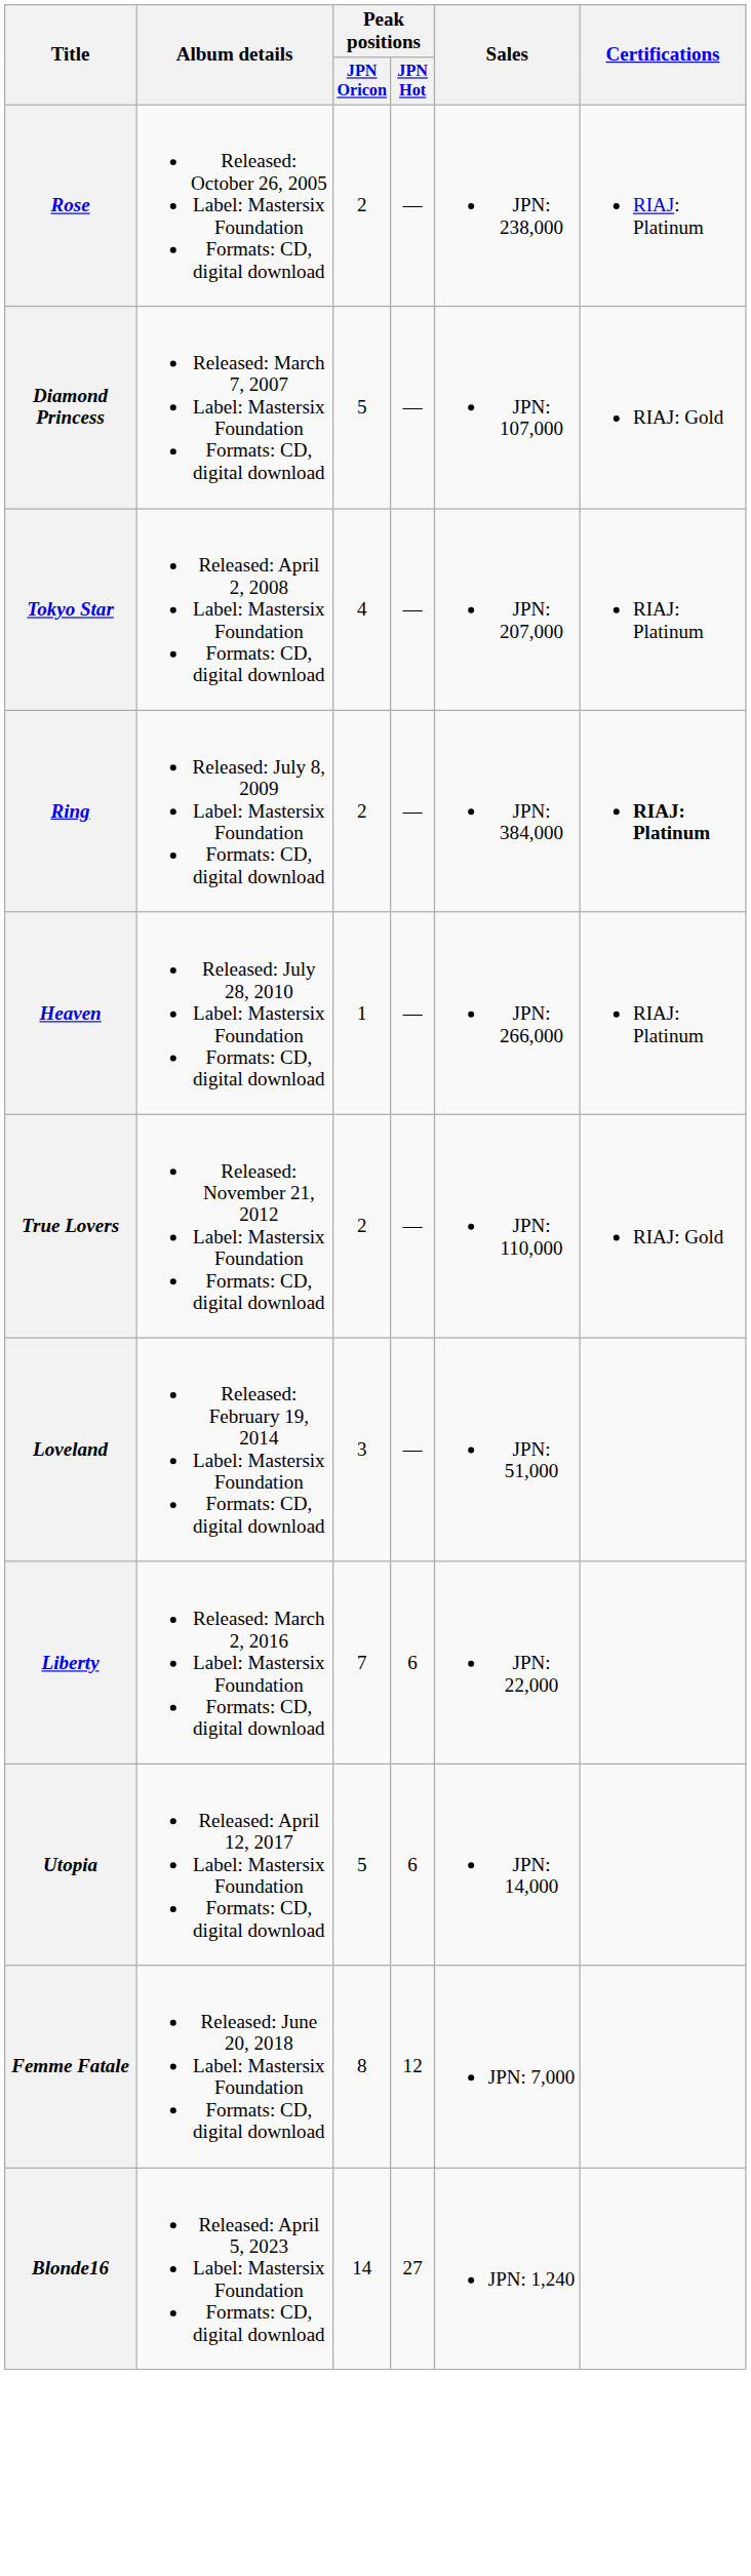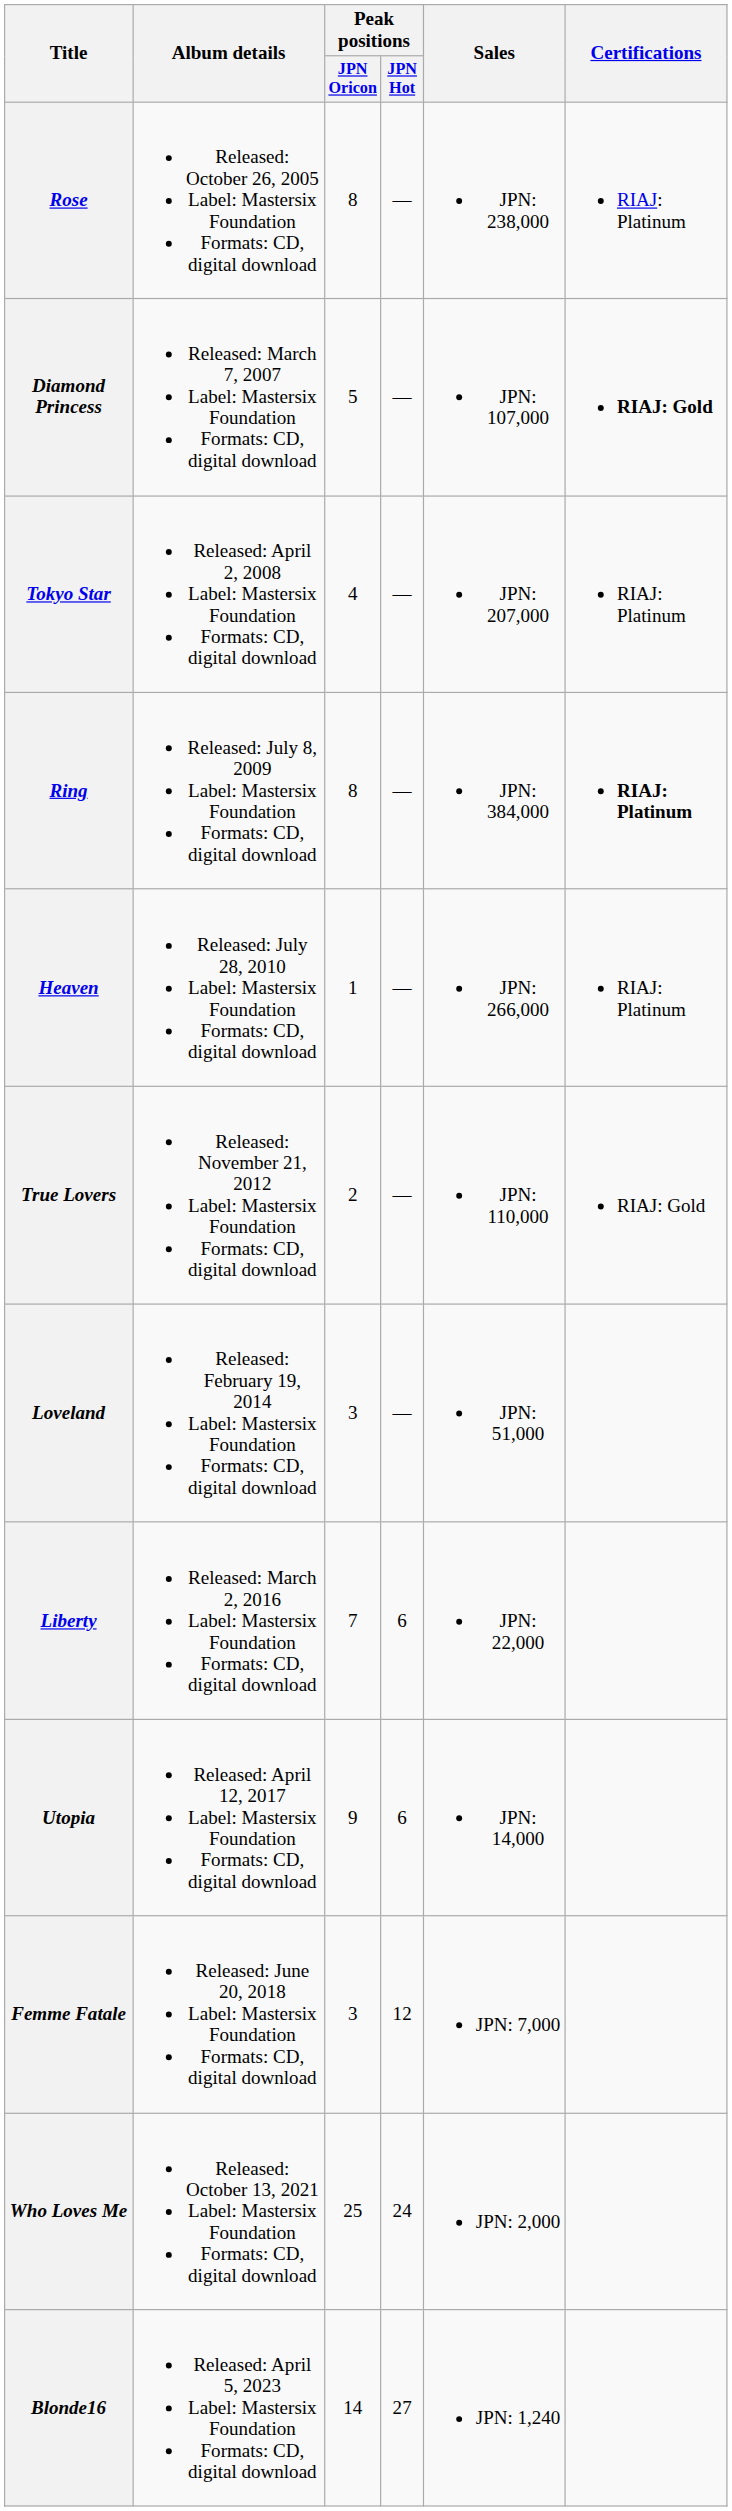 <table class="wikitable plainrowheaders" style="text-align:center;">
 <tr>
 <th style="width:12em;" rowspan="2">Title</th>
 <th style="width:16em;" rowspan="2">Album details</th>
 <th colspan="2">Peak positions</th>
 <th style="width:10em;" rowspan="2">Sales</th>
 <th style="width:12em;" rowspan="2"><a href='#'>Certifications</a></th>
 </tr>
 <tr>
 <th style="width:3em;font-size:85%"><a href='#'>JPN<br>Oricon</a><br></th>
 <th style="width:3em;font-size:85%"><a href='#'>JPN<br>Hot</a><br></th>
 </tr>
 <tr>
 <th scope="row"><em><a href='#'>Rose</a></em></th>
 <td><br><ul><li>Released: October 26, 2005</li><li>Label: Mastersix Foundation</li><li>Formats: CD, digital download</li></ul></td>
-<td>2</td>
+<td>8</td>
 <td>—</td>
 <td><br><ul><li>JPN: 238,000</li></ul></td>
 <td align="left"><br><ul><li><a href='#'>RIAJ</a>: Platinum</li></ul></td>
 </tr>
 <tr>
 <th scope="row"><em>Diamond Princess</em></th>
 <td><br><ul><li>Released: March 7, 2007</li><li>Label: Mastersix Foundation</li><li>Formats: CD, digital download</li></ul></td>
 <td>5</td>
 <td>—</td>
 <td><br><ul><li>JPN: 107,000</li></ul></td>
-<td align="left"><br><ul><li>RIAJ: Gold</li></ul></td>
+<td align="left"><strong><br><ul><li>RIAJ: Gold</li></ul></strong></td>
 </tr>
 <tr>
 <th scope="row"><em><a href='#'>Tokyo Star</a></em></th>
 <td><br><ul><li>Released: April 2, 2008</li><li>Label: Mastersix Foundation</li><li>Formats: CD, digital download</li></ul></td>
 <td>4</td>
 <td>—</td>
 <td><br><ul><li>JPN: 207,000</li></ul></td>
 <td align="left"><br><ul><li>RIAJ: Platinum</li></ul></td>
 </tr>
 <tr>
 <th scope="row"><em><a href='#'>Ring</a></em></th>
 <td><br><ul><li>Released: July 8, 2009</li><li>Label: Mastersix Foundation</li><li>Formats: CD, digital download</li></ul></td>
-<td>2</td>
+<td>8</td>
 <td>—</td>
 <td><br><ul><li>JPN: 384,000</li></ul></td>
 <td align="left"><strong><br><ul><li>RIAJ: Platinum</li></ul></strong></td>
 </tr>
 <tr>
 <th scope="row"><em><a href='#'>Heaven</a></em></th>
 <td><br><ul><li>Released: July 28, 2010</li><li>Label: Mastersix Foundation</li><li>Formats: CD, digital download</li></ul></td>
 <td>1</td>
 <td>—</td>
 <td><br><ul><li>JPN: 266,000</li></ul></td>
 <td align="left"><br><ul><li>RIAJ: Platinum</li></ul></td>
 </tr>
 <tr>
 <th scope="row"><em>True Lovers</em></th>
 <td><br><ul><li>Released: November 21, 2012</li><li>Label: Mastersix Foundation</li><li>Formats: CD, digital download</li></ul></td>
 <td>2</td>
 <td>—</td>
 <td><br><ul><li>JPN: 110,000</li></ul></td>
 <td align="left"><br><ul><li>RIAJ: Gold</li></ul></td>
 </tr>
 <tr>
 <th scope="row"><em>Loveland</em></th>
 <td><br><ul><li>Released: February 19, 2014</li><li>Label: Mastersix Foundation</li><li>Formats: CD, digital download</li></ul></td>
 <td>3</td>
 <td>—</td>
 <td><br><ul><li>JPN: 51,000</li></ul></td>
 <td align="left"></td>
 </tr>
 <tr>
 <th scope="row"><em><a href='#'>Liberty</a></em></th>
 <td><br><ul><li>Released: March 2, 2016</li><li>Label: Mastersix Foundation</li><li>Formats: CD, digital download</li></ul></td>
 <td>7</td>
 <td>6</td>
 <td><br><ul><li>JPN: 22,000</li></ul></td>
 <td align="left"></td>
 </tr>
 <tr>
 <th scope="row"><em>Utopia</em></th>
 <td><br><ul><li>Released: April 12, 2017</li><li>Label: Mastersix Foundation</li><li>Formats: CD, digital download</li></ul></td>
-<td>5</td>
+<td>9</td>
 <td>6</td>
 <td><br><ul><li>JPN: 14,000</li></ul></td>
 <td align="left"></td>
 </tr>
 <tr>
 <th scope="row"><em>Femme Fatale</em></th>
 <td><br><ul><li>Released: June 20, 2018</li><li>Label: Mastersix Foundation</li><li>Formats: CD, digital download</li></ul></td>
-<td>8</td>
+<td>3</td>
 <td>12</td>
 <td><br><ul><li>JPN: 7,000</li></ul></td>
 <td align="left"></td>
+</tr>
+<tr>
+<th scope="row"><em>Who Loves Me</em></th>
+<td><br><ul><li>Released: October 13, 2021</li><li>Label: Mastersix Foundation</li><li>Formats: CD, digital download</li></ul></td>
+<td>25</td>
+<td>24</td>
+<td><br><ul><li>JPN: 2,000</li></ul></td>
+<td></td>
 </tr>
 <tr>
 <th scope="row"><em>Blonde16</em></th>
 <td><br><ul><li>Released: April 5, 2023</li><li>Label: Mastersix Foundation</li><li>Formats: CD, digital download</li></ul></td>
 <td>14</td>
 <td>27</td>
 <td><br><ul><li>JPN: 1,240</li></ul></td>
 </tr>
 </table>
